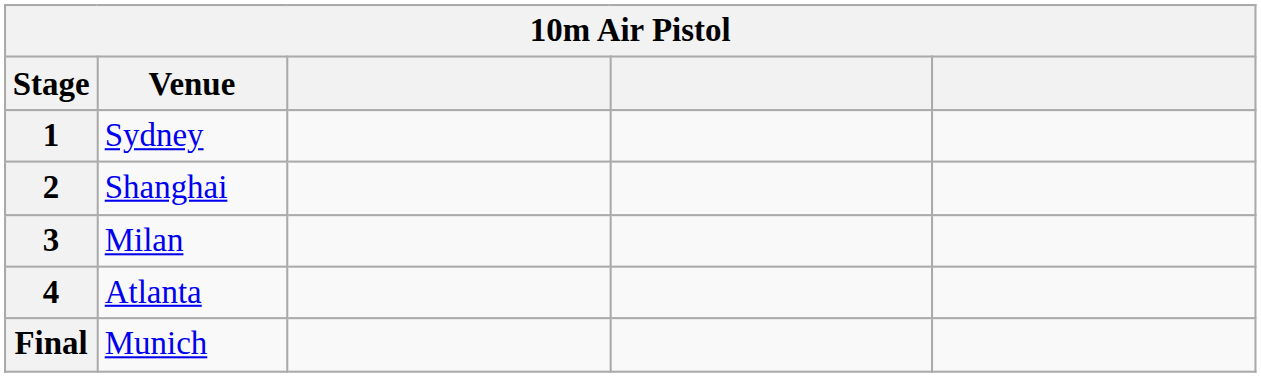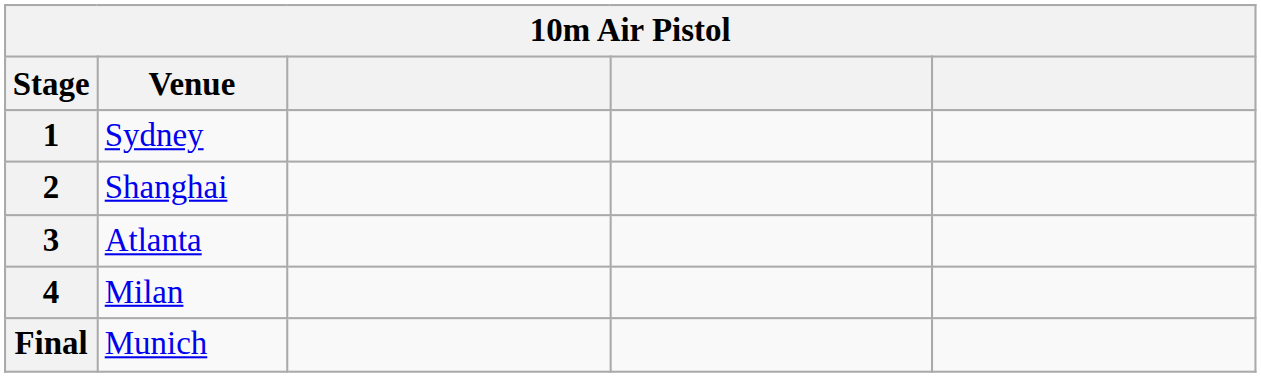 <table class="wikitable">
 <tr>
 <th colspan="5">10m Air Pistol</th>
 </tr>
 <tr>
 <th>Stage</th>
 <th width=100>Venue</th>
 <th width=240></th>
 <th width=240></th>
 <th width=240></th>
 </tr>
 <tr>
 <th>1</th>
 <td> <a href='#'>Sydney</a></td>
 <td></td>
 <td></td>
 <td></td>
 </tr>
 <tr>
 <th>2</th>
 <td> <a href='#'>Shanghai</a></td>
 <td></td>
 <td></td>
 <td></td>
 </tr>
 <tr>
 <th>3</th>
-<td> <a href='#'>Milan</a></td>
+<td> <a href='#'>Atlanta</a></td>
 <td></td>
 <td></td>
 <td></td>
 </tr>
 <tr>
 <th>4</th>
-<td> <a href='#'>Atlanta</a></td>
+<td> <a href='#'>Milan</a></td>
 <td></td>
 <td></td>
 <td></td>
 </tr>
 <tr>
 <th>Final</th>
 <td> <a href='#'>Munich</a></td>
 <td></td>
 <td></td>
 <td></td>
 </tr>
 </table>
